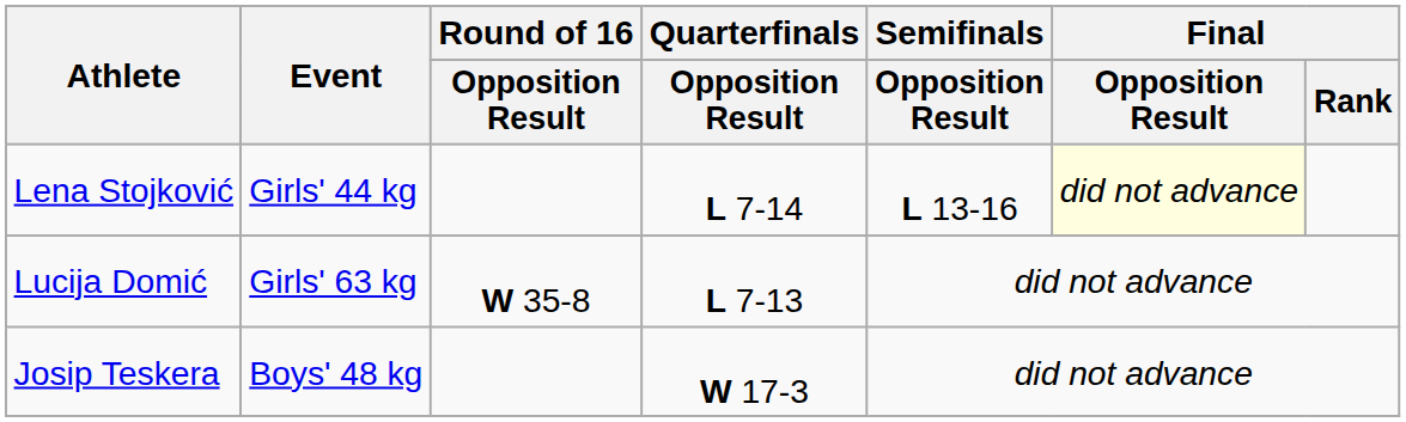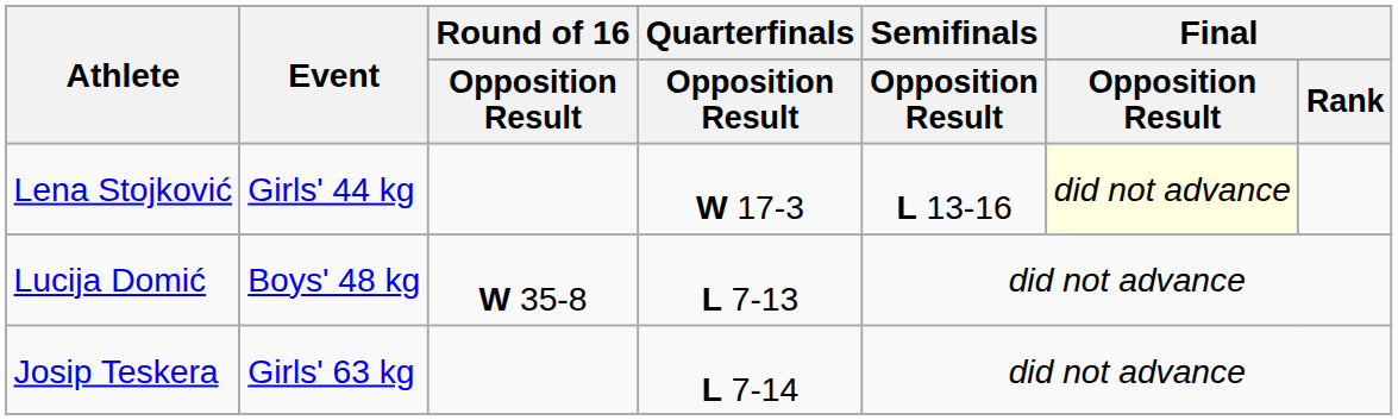 <table class="wikitable" style="text-align:center;font-size:90%">
 <tr>
 <th rowspan=2>Athlete</th>
 <th rowspan=2>Event</th>
 <th>Round of 16</th>
 <th>Quarterfinals</th>
 <th>Semifinals</th>
 <th colspan=2>Final</th>
 </tr>
 <tr style="font-size:95%">
 <th>Opposition<br>Result</th>
 <th>Opposition<br>Result</th>
 <th>Opposition<br>Result</th>
 <th>Opposition<br>Result</th>
 <th>Rank</th>
 </tr>
 <tr>
 <td align=left><a href='#'>Lena Stojković</a></td>
 <td align=left><a href='#'>Girls' 44 kg</a></td>
 <td></td>
-<td><br><strong>L</strong> 7-14</td>
+<td><br><strong>W</strong> 17-3</td>
 <td><br><strong>L</strong> 13-16</td>
 <td style="background: lightyellow;"><em>did not advance</em></td>
 <td></td>
 </tr>
 <tr>
 <td align=left><a href='#'>Lucija Domić</a></td>
-<td align=left><a href='#'>Girls' 63 kg</a></td>
+<td align=left><a href='#'>Boys' 48 kg</a></td>
 <td><br><strong>W</strong> 35-8</td>
 <td><br><strong>L</strong> 7-13</td>
 <td colspan=3><em>did not advance</em></td>
 </tr>
 <tr>
 <td align=left><a href='#'>Josip Teskera</a></td>
-<td align=left><a href='#'>Boys' 48 kg</a></td>
+<td align=left><a href='#'>Girls' 63 kg</a></td>
 <td></td>
-<td><br><strong>W</strong> 17-3</td>
+<td><br><strong>L</strong> 7-14</td>
 <td colspan=3><em>did not advance</em></td>
 </tr>
 </table>
